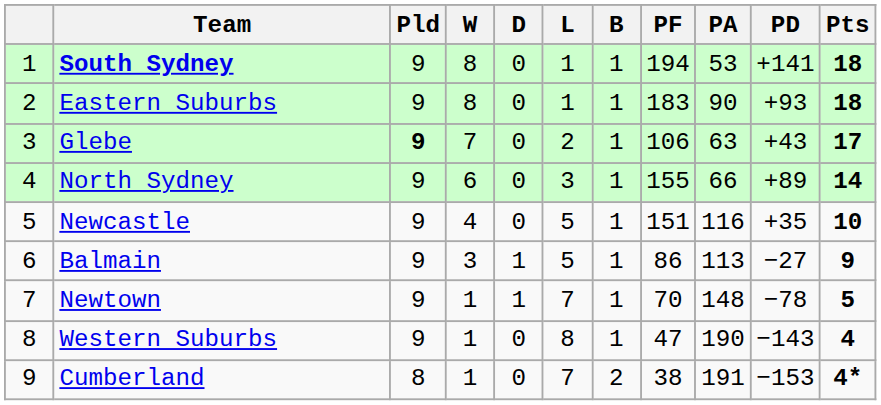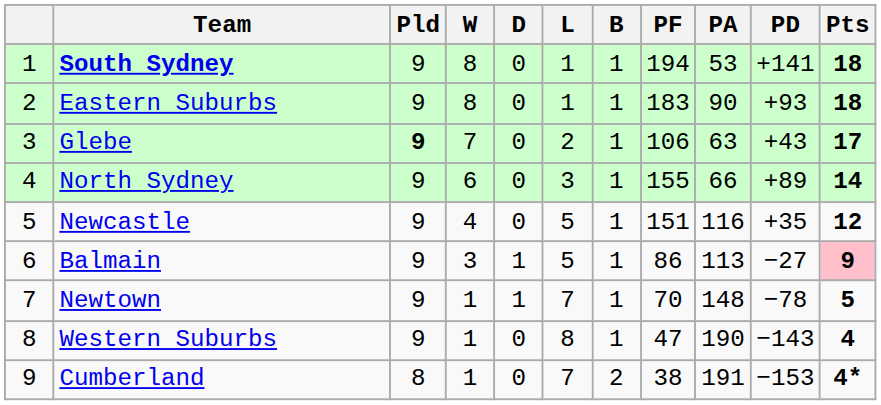 <table class="wikitable" style="text-align:center;">
 <tr>
 <th width="20"></th>
 <th width="175">Team</th>
 <th width="20">Pld</th>
 <th width="20">W</th>
 <th width="20">D</th>
 <th width="20">L</th>
 <th width="20">B</th>
 <th width="20">PF</th>
 <th width="20">PA</th>
 <th width="20">PD</th>
 <th width="20">Pts</th>
 </tr>
 <tr style="background: #ccffcc;">
 <td>1</td>
 <td style="text-align:left;"> <a href='#'><strong>South Sydney</strong></a></td>
 <td>9</td>
 <td>8</td>
 <td>0</td>
 <td>1</td>
 <td>1</td>
 <td>194</td>
 <td>53</td>
 <td>+141</td>
 <td><strong>18</strong></td>
 </tr>
 <tr style="background: #ccffcc;">
 <td>2</td>
 <td style="text-align:left;"> <a href='#'>Eastern Suburbs</a></td>
 <td>9</td>
 <td>8</td>
 <td>0</td>
 <td>1</td>
 <td>1</td>
 <td>183</td>
 <td>90</td>
 <td>+93</td>
 <td><strong>18</strong></td>
 </tr>
 <tr style="background: #ccffcc;">
 <td>3</td>
 <td style="text-align:left;"> <a href='#'>Glebe</a></td>
 <td><strong>9</strong></td>
 <td>7</td>
 <td>0</td>
 <td>2</td>
 <td>1</td>
 <td>106</td>
 <td>63</td>
 <td>+43</td>
 <td><strong>17</strong></td>
 </tr>
 <tr style="background: #ccffcc;">
 <td>4</td>
 <td style="text-align:left;"> <a href='#'>North Sydney</a></td>
 <td>9</td>
 <td>6</td>
 <td>0</td>
 <td>3</td>
 <td>1</td>
 <td>155</td>
 <td>66</td>
 <td>+89</td>
 <td><strong>14</strong></td>
 </tr>
 <tr>
 <td>5</td>
 <td style="text-align:left;"> <a href='#'>Newcastle</a></td>
 <td>9</td>
 <td>4</td>
 <td>0</td>
 <td>5</td>
 <td>1</td>
 <td>151</td>
 <td>116</td>
 <td>+35</td>
-<td><strong>10</strong></td>
+<td><strong>12</strong></td>
 </tr>
 <tr>
 <td>6</td>
 <td style="text-align:left;"> <a href='#'>Balmain</a></td>
 <td>9</td>
 <td>3</td>
 <td>1</td>
 <td>5</td>
 <td>1</td>
 <td>86</td>
 <td>113</td>
 <td>−27</td>
-<td><strong>9</strong></td>
+<td style="background: pink;"><strong>9</strong></td>
 </tr>
 <tr>
 <td>7</td>
 <td style="text-align:left;"> <a href='#'>Newtown</a></td>
 <td>9</td>
 <td>1</td>
 <td>1</td>
 <td>7</td>
 <td>1</td>
 <td>70</td>
 <td>148</td>
 <td>−78</td>
 <td><strong>5</strong></td>
 </tr>
 <tr>
 <td>8</td>
 <td style="text-align:left;"> <a href='#'>Western Suburbs</a></td>
 <td>9</td>
 <td>1</td>
 <td>0</td>
 <td>8</td>
 <td>1</td>
 <td>47</td>
 <td>190</td>
 <td>−143</td>
 <td><strong>4</strong></td>
 </tr>
 <tr>
 <td>9</td>
 <td style="text-align:left;"> <a href='#'>Cumberland</a></td>
 <td>8</td>
 <td>1</td>
 <td>0</td>
 <td>7</td>
 <td>2</td>
 <td>38</td>
 <td>191</td>
 <td>−153</td>
 <td><strong>4*</strong></td>
 </tr>
 </table>
